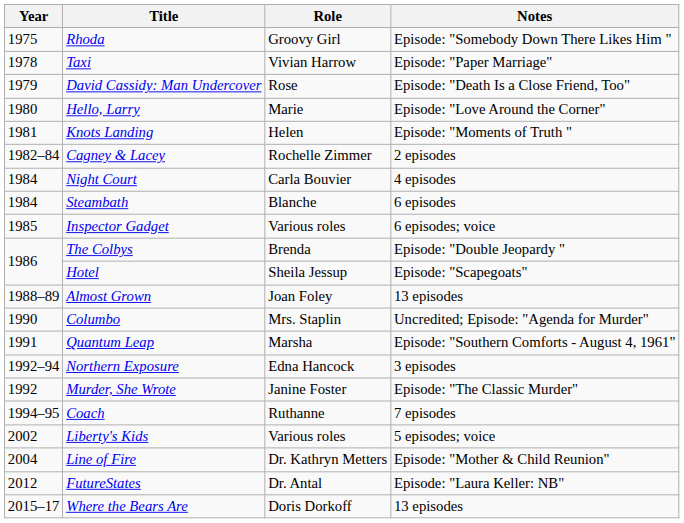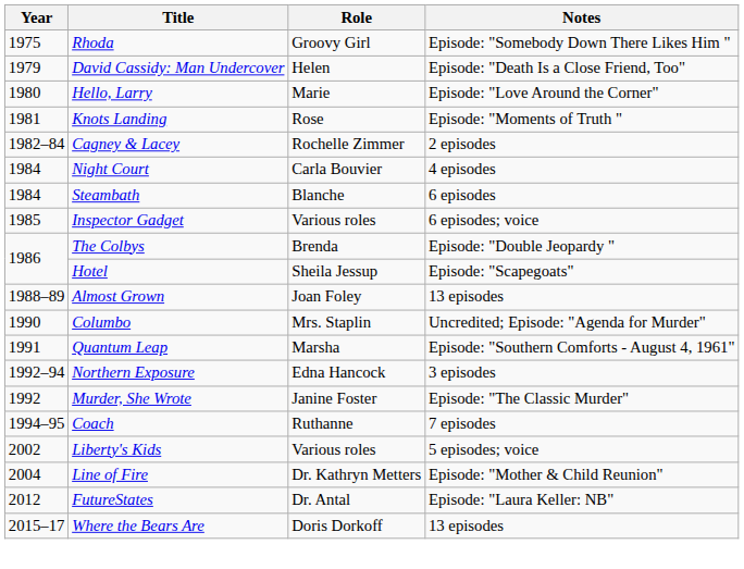 <table class="wikitable sortable">
 <tr>
 <th>Year</th>
 <th>Title</th>
 <th>Role</th>
 <th class="unsortable">Notes</th>
 </tr>
 <tr>
 <td>1975</td>
 <td><em><a href='#'>Rhoda</a></em></td>
 <td>Groovy Girl</td>
 <td>Episode: "Somebody Down There Likes Him "</td>
 </tr>
 <tr>
-<td>1978</td>
-<td><em><a href='#'>Taxi</a></em></td>
-<td>Vivian Harrow</td>
-<td>Episode: "Paper Marriage"</td>
-</tr>
-<tr>
 <td>1979</td>
 <td><em><a href='#'>David Cassidy: Man Undercover</a></em></td>
-<td>Rose</td>
+<td>Helen</td>
 <td>Episode: "Death Is a Close Friend, Too"</td>
 </tr>
 <tr>
 <td>1980</td>
 <td><em><a href='#'>Hello, Larry</a></em></td>
 <td>Marie</td>
 <td>Episode: "Love Around the Corner"</td>
 </tr>
 <tr>
 <td>1981</td>
 <td><em><a href='#'>Knots Landing </a></em></td>
-<td>Helen</td>
+<td>Rose</td>
 <td>Episode: "Moments of Truth "</td>
 </tr>
 <tr>
 <td>1982–84</td>
 <td><em><a href='#'>Cagney & Lacey</a></em></td>
 <td>Rochelle Zimmer</td>
 <td>2 episodes</td>
 </tr>
 <tr>
 <td>1984</td>
 <td><em><a href='#'>Night Court</a></em></td>
 <td>Carla Bouvier</td>
 <td>4 episodes</td>
 </tr>
 <tr>
 <td>1984</td>
 <td><em><a href='#'>Steambath</a></em></td>
 <td>Blanche</td>
 <td>6 episodes</td>
 </tr>
 <tr>
 <td>1985</td>
 <td><em><a href='#'>Inspector Gadget</a></em></td>
 <td>Various roles</td>
 <td>6 episodes; voice</td>
 </tr>
 <tr>
 <td rowspan=2>1986</td>
 <td><em><a href='#'>The Colbys</a></em></td>
 <td>Brenda</td>
 <td>Episode: "Double Jeopardy "</td>
 </tr>
 <tr>
 <td><em><a href='#'>Hotel</a></em></td>
 <td>Sheila Jessup</td>
 <td>Episode: "Scapegoats"</td>
 </tr>
 <tr>
 <td>1988–89</td>
 <td><em><a href='#'>Almost Grown</a></em></td>
 <td>Joan Foley</td>
 <td>13 episodes</td>
 </tr>
 <tr>
 <td>1990</td>
 <td><em><a href='#'>Columbo</a></em></td>
 <td>Mrs. Staplin</td>
 <td>Uncredited; Episode: "Agenda for Murder"</td>
 </tr>
 <tr>
 <td>1991</td>
 <td><em><a href='#'>Quantum Leap</a></em></td>
 <td>Marsha</td>
 <td>Episode: "Southern Comforts - August 4, 1961"</td>
 </tr>
 <tr>
 <td>1992–94</td>
 <td><em><a href='#'>Northern Exposure</a></em></td>
 <td>Edna Hancock</td>
 <td>3 episodes</td>
 </tr>
 <tr>
 <td>1992</td>
 <td><em><a href='#'>Murder, She Wrote</a></em></td>
 <td>Janine Foster</td>
 <td>Episode: "The Classic Murder"</td>
 </tr>
 <tr>
 <td>1994–95</td>
 <td><em><a href='#'>Coach</a></em></td>
 <td>Ruthanne</td>
 <td>7 episodes</td>
 </tr>
 <tr>
 <td>2002</td>
 <td><em><a href='#'>Liberty's Kids</a></em></td>
 <td>Various roles</td>
 <td>5 episodes; voice</td>
 </tr>
 <tr>
 <td>2004</td>
 <td><em><a href='#'>Line of Fire</a></em></td>
 <td>Dr. Kathryn Metters</td>
 <td>Episode: "Mother & Child Reunion"</td>
 </tr>
 <tr>
 <td>2012</td>
 <td><em><a href='#'>FutureStates</a></em></td>
 <td>Dr. Antal</td>
 <td>Episode: "Laura Keller: NB"</td>
 </tr>
 <tr>
 <td>2015–17</td>
 <td><em><a href='#'>Where the Bears Are</a></em></td>
 <td>Doris Dorkoff</td>
 <td>13 episodes</td>
 </tr>
 </table>
